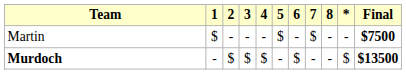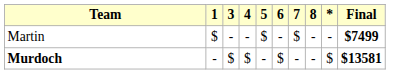 <table class="wikitable">
 <tr align=center bgcolor="#ffffcc">
 <td width=12><strong>Team</strong></td>
 <td width=12><strong>1</strong></td>
-<td width=12><strong>2</strong></td>
 <td width=12><strong>3</strong></td>
 <td width=12><strong>4</strong></td>
 <td width=12><strong>5</strong></td>
 <td width=12><strong>6</strong></td>
 <td width=12><strong>7</strong></td>
 <td width=12><strong>8</strong></td>
 <td width=12><strong>*</strong></td>
 <td><strong>Final</strong></td>
 </tr>
 <tr align=center bgcolor="FFFFFF">
 <td align=left width=230 nowrap>Martin</td>
 <td>$</td>
 <td>-</td>
 <td>-</td>
-<td>-</td>
 <td>$</td>
 <td>-</td>
 <td>$</td>
 <td>-</td>
 <td>-</td>
-<td><strong>$7500</strong></td>
+<td><strong>$7499</strong></td>
 </tr>
 <tr align=center bgcolor="FFFFFF">
 <td align=left width=230 nowrap><strong>Murdoch</strong> </td>
 <td>-</td>
-<td>$</td>
 <td>$</td>
 <td>$</td>
 <td>-</td>
 <td>$</td>
 <td>-</td>
 <td>-</td>
 <td>$</td>
-<td><strong>$13500</strong></td>
+<td><strong>$13581</strong></td>
 </tr>
 </table>
